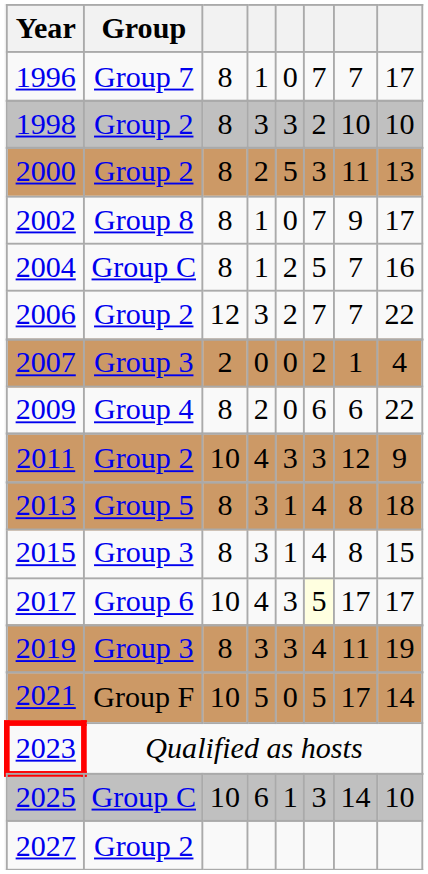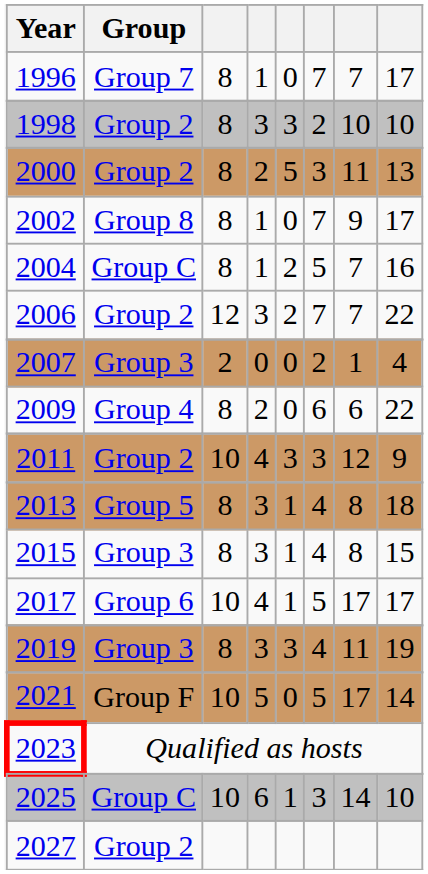 <table class="wikitable" style="text-align: center;">
 <tr>
 <th>Year</th>
 <th>Group</th>
 <th></th>
 <th></th>
 <th></th>
 <th></th>
 <th></th>
 <th></th>
 </tr>
 <tr>
 <td> <a href='#'>1996</a></td>
 <td><a href='#'>Group 7</a></td>
 <td>8</td>
 <td>1</td>
 <td>0</td>
 <td>7</td>
 <td>7</td>
 <td>17</td>
 </tr>
 <tr>
 </tr>
 <tr bgcolor=silver>
 <td> <a href='#'>1998</a></td>
 <td><a href='#'>Group 2</a></td>
 <td>8</td>
 <td>3</td>
 <td>3</td>
 <td>2</td>
 <td>10</td>
 <td>10</td>
 </tr>
 <tr>
 </tr>
 <tr bgcolor="#cc9966">
 <td> <a href='#'>2000</a></td>
 <td><a href='#'>Group 2</a></td>
 <td>8</td>
 <td>2</td>
 <td>5</td>
 <td>3</td>
 <td>11</td>
 <td>13</td>
 </tr>
 <tr>
 <td> <a href='#'>2002</a></td>
 <td><a href='#'>Group 8</a></td>
 <td>8</td>
 <td>1</td>
 <td>0</td>
 <td>7</td>
 <td>9</td>
 <td>17</td>
 </tr>
 <tr>
 <td> <a href='#'>2004</a></td>
 <td><a href='#'>Group C</a></td>
 <td>8</td>
 <td>1</td>
 <td>2</td>
 <td>5</td>
 <td>7</td>
 <td>16</td>
 </tr>
 <tr>
 <td> <a href='#'>2006</a></td>
 <td><a href='#'>Group 2</a></td>
 <td>12</td>
 <td>3</td>
 <td>2</td>
 <td>7</td>
 <td>7</td>
 <td>22</td>
 </tr>
 <tr>
 </tr>
 <tr bgcolor="#cc9966">
 <td> <a href='#'>2007</a></td>
 <td><a href='#'>Group 3</a></td>
 <td>2</td>
 <td>0</td>
 <td>0</td>
 <td>2</td>
 <td>1</td>
 <td>4</td>
 </tr>
 <tr>
 <td> <a href='#'>2009</a></td>
 <td><a href='#'>Group 4</a></td>
 <td>8</td>
 <td>2</td>
 <td>0</td>
 <td>6</td>
 <td>6</td>
 <td>22</td>
 </tr>
 <tr>
 </tr>
 <tr bgcolor="#cc9966">
 <td> <a href='#'>2011</a></td>
 <td><a href='#'>Group 2</a></td>
 <td>10</td>
 <td>4</td>
 <td>3</td>
 <td>3</td>
 <td>12</td>
 <td>9</td>
 </tr>
 <tr>
 </tr>
 <tr bgcolor="#cc9966">
 <td> <a href='#'>2013</a></td>
 <td><a href='#'>Group 5</a></td>
 <td>8</td>
 <td>3</td>
 <td>1</td>
 <td>4</td>
 <td>8</td>
 <td>18</td>
 </tr>
 <tr>
 <td> <a href='#'>2015</a></td>
 <td><a href='#'>Group 3</a></td>
 <td>8</td>
 <td>3</td>
 <td>1</td>
 <td>4</td>
 <td>8</td>
 <td>15</td>
 </tr>
 <tr>
 <td> <a href='#'>2017</a></td>
 <td><a href='#'>Group 6</a></td>
 <td>10</td>
 <td>4</td>
-<td>3</td>
-<td style="background: lightyellow;">5</td>
+<td>1</td>
+<td>5</td>
 <td>17</td>
 <td>17</td>
 </tr>
 <tr>
 </tr>
 <tr bgcolor="#cc9966">
 <td>  <a href='#'>2019</a></td>
 <td><a href='#'>Group 3</a></td>
 <td>8</td>
 <td>3</td>
 <td>3</td>
 <td>4</td>
 <td>11</td>
 <td>19</td>
 </tr>
 <tr>
 </tr>
 <tr bgcolor="#cc9966">
 <td>  <a href='#'>2021</a></td>
 <td>Group F</td>
 <td>10</td>
 <td>5</td>
 <td>0</td>
 <td>5</td>
 <td>17</td>
 <td>14</td>
 </tr>
 <tr>
 <td style="border: 3px solid red">  <a href='#'>2023</a></td>
 <td colspan=8><em>Qualified as hosts</em></td>
 </tr>
 <tr>
 </tr>
 <tr bgcolor=silver>
 <td> <a href='#'>2025</a></td>
 <td><a href='#'>Group C</a></td>
 <td>10</td>
 <td>6</td>
 <td>1</td>
 <td>3</td>
 <td>14</td>
 <td>10</td>
 </tr>
 <tr>
 <td> <a href='#'>2027</a></td>
 <td><a href='#'>Group 2</a></td>
 <td></td>
 <td></td>
 <td></td>
 <td></td>
 <td></td>
 </tr>
 </table>
